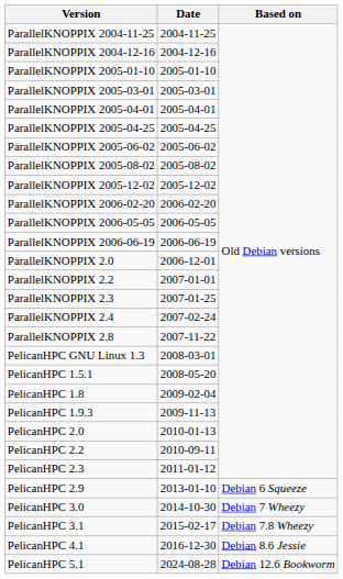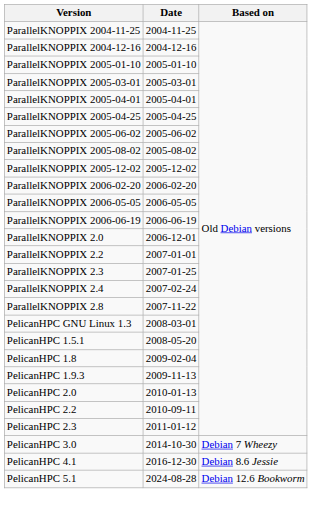 <table class="wikitable">
 <tr>
 <th>Version</th>
 <th>Date</th>
 <th>Based on</th>
 </tr>
 <tr>
 <td>ParallelKNOPPIX 2004-11-25</td>
 <td>2004-11-25</td>
 <td rowspan="24">Old <a href='#'>Debian</a> versions</td>
 </tr>
 <tr>
 <td>ParallelKNOPPIX 2004-12-16</td>
 <td>2004-12-16</td>
 </tr>
 <tr>
 <td>ParallelKNOPPIX 2005-01-10</td>
 <td>2005-01-10</td>
 </tr>
 <tr>
 <td>ParallelKNOPPIX 2005-03-01</td>
 <td>2005-03-01</td>
 </tr>
 <tr>
 <td>ParallelKNOPPIX 2005-04-01</td>
 <td>2005-04-01</td>
 </tr>
 <tr>
 <td>ParallelKNOPPIX 2005-04-25</td>
 <td>2005-04-25</td>
 </tr>
 <tr>
 <td>ParallelKNOPPIX 2005-06-02</td>
 <td>2005-06-02</td>
 </tr>
 <tr>
 <td>ParallelKNOPPIX 2005-08-02</td>
 <td>2005-08-02</td>
 </tr>
 <tr>
 <td>ParallelKNOPPIX 2005-12-02</td>
 <td>2005-12-02</td>
 </tr>
 <tr>
 <td>ParallelKNOPPIX 2006-02-20</td>
 <td>2006-02-20</td>
 </tr>
 <tr>
 <td>ParallelKNOPPIX 2006-05-05</td>
 <td>2006-05-05</td>
 </tr>
 <tr>
 <td>ParallelKNOPPIX 2006-06-19</td>
 <td>2006-06-19</td>
 </tr>
 <tr>
 <td>ParallelKNOPPIX 2.0</td>
 <td>2006-12-01</td>
 </tr>
 <tr>
 <td>ParallelKNOPPIX 2.2</td>
 <td>2007-01-01</td>
 </tr>
 <tr>
 <td>ParallelKNOPPIX 2.3</td>
 <td>2007-01-25</td>
 </tr>
 <tr>
 <td>ParallelKNOPPIX 2.4</td>
 <td>2007-02-24</td>
 </tr>
 <tr>
 <td>ParallelKNOPPIX 2.8</td>
 <td>2007-11-22</td>
 </tr>
 <tr>
 <td>PelicanHPC GNU Linux 1.3</td>
 <td>2008-03-01</td>
 </tr>
 <tr>
 <td>PelicanHPC 1.5.1</td>
 <td>2008-05-20</td>
 </tr>
 <tr>
 <td>PelicanHPC 1.8</td>
 <td>2009-02-04</td>
 </tr>
 <tr>
 <td>PelicanHPC 1.9.3</td>
 <td>2009-11-13</td>
 </tr>
 <tr>
 <td>PelicanHPC 2.0</td>
 <td>2010-01-13</td>
 </tr>
 <tr>
 <td>PelicanHPC 2.2</td>
 <td>2010-09-11</td>
 </tr>
 <tr>
 <td>PelicanHPC 2.3</td>
 <td>2011-01-12</td>
 </tr>
 <tr>
-<td>PelicanHPC 2.9</td>
-<td>2013-01-10</td>
-<td><a href='#'>Debian</a> 6 <em>Squeeze</em></td>
-</tr>
-<tr>
 <td>PelicanHPC 3.0</td>
 <td>2014-10-30</td>
 <td><a href='#'>Debian</a> 7 <em>Wheezy</em></td>
-</tr>
-<tr>
-<td>PelicanHPC 3.1</td>
-<td>2015-02-17</td>
-<td><a href='#'>Debian</a> 7.8 <em>Wheezy</em></td>
 </tr>
 <tr>
 <td>PelicanHPC 4.1</td>
 <td>2016-12-30</td>
 <td><a href='#'>Debian</a> 8.6 <em>Jessie</em></td>
 </tr>
 <tr>
 <td>PelicanHPC 5.1</td>
 <td>2024-08-28</td>
 <td><a href='#'>Debian</a> 12.6 <em>Bookworm</em></td>
 </tr>
 </table>
